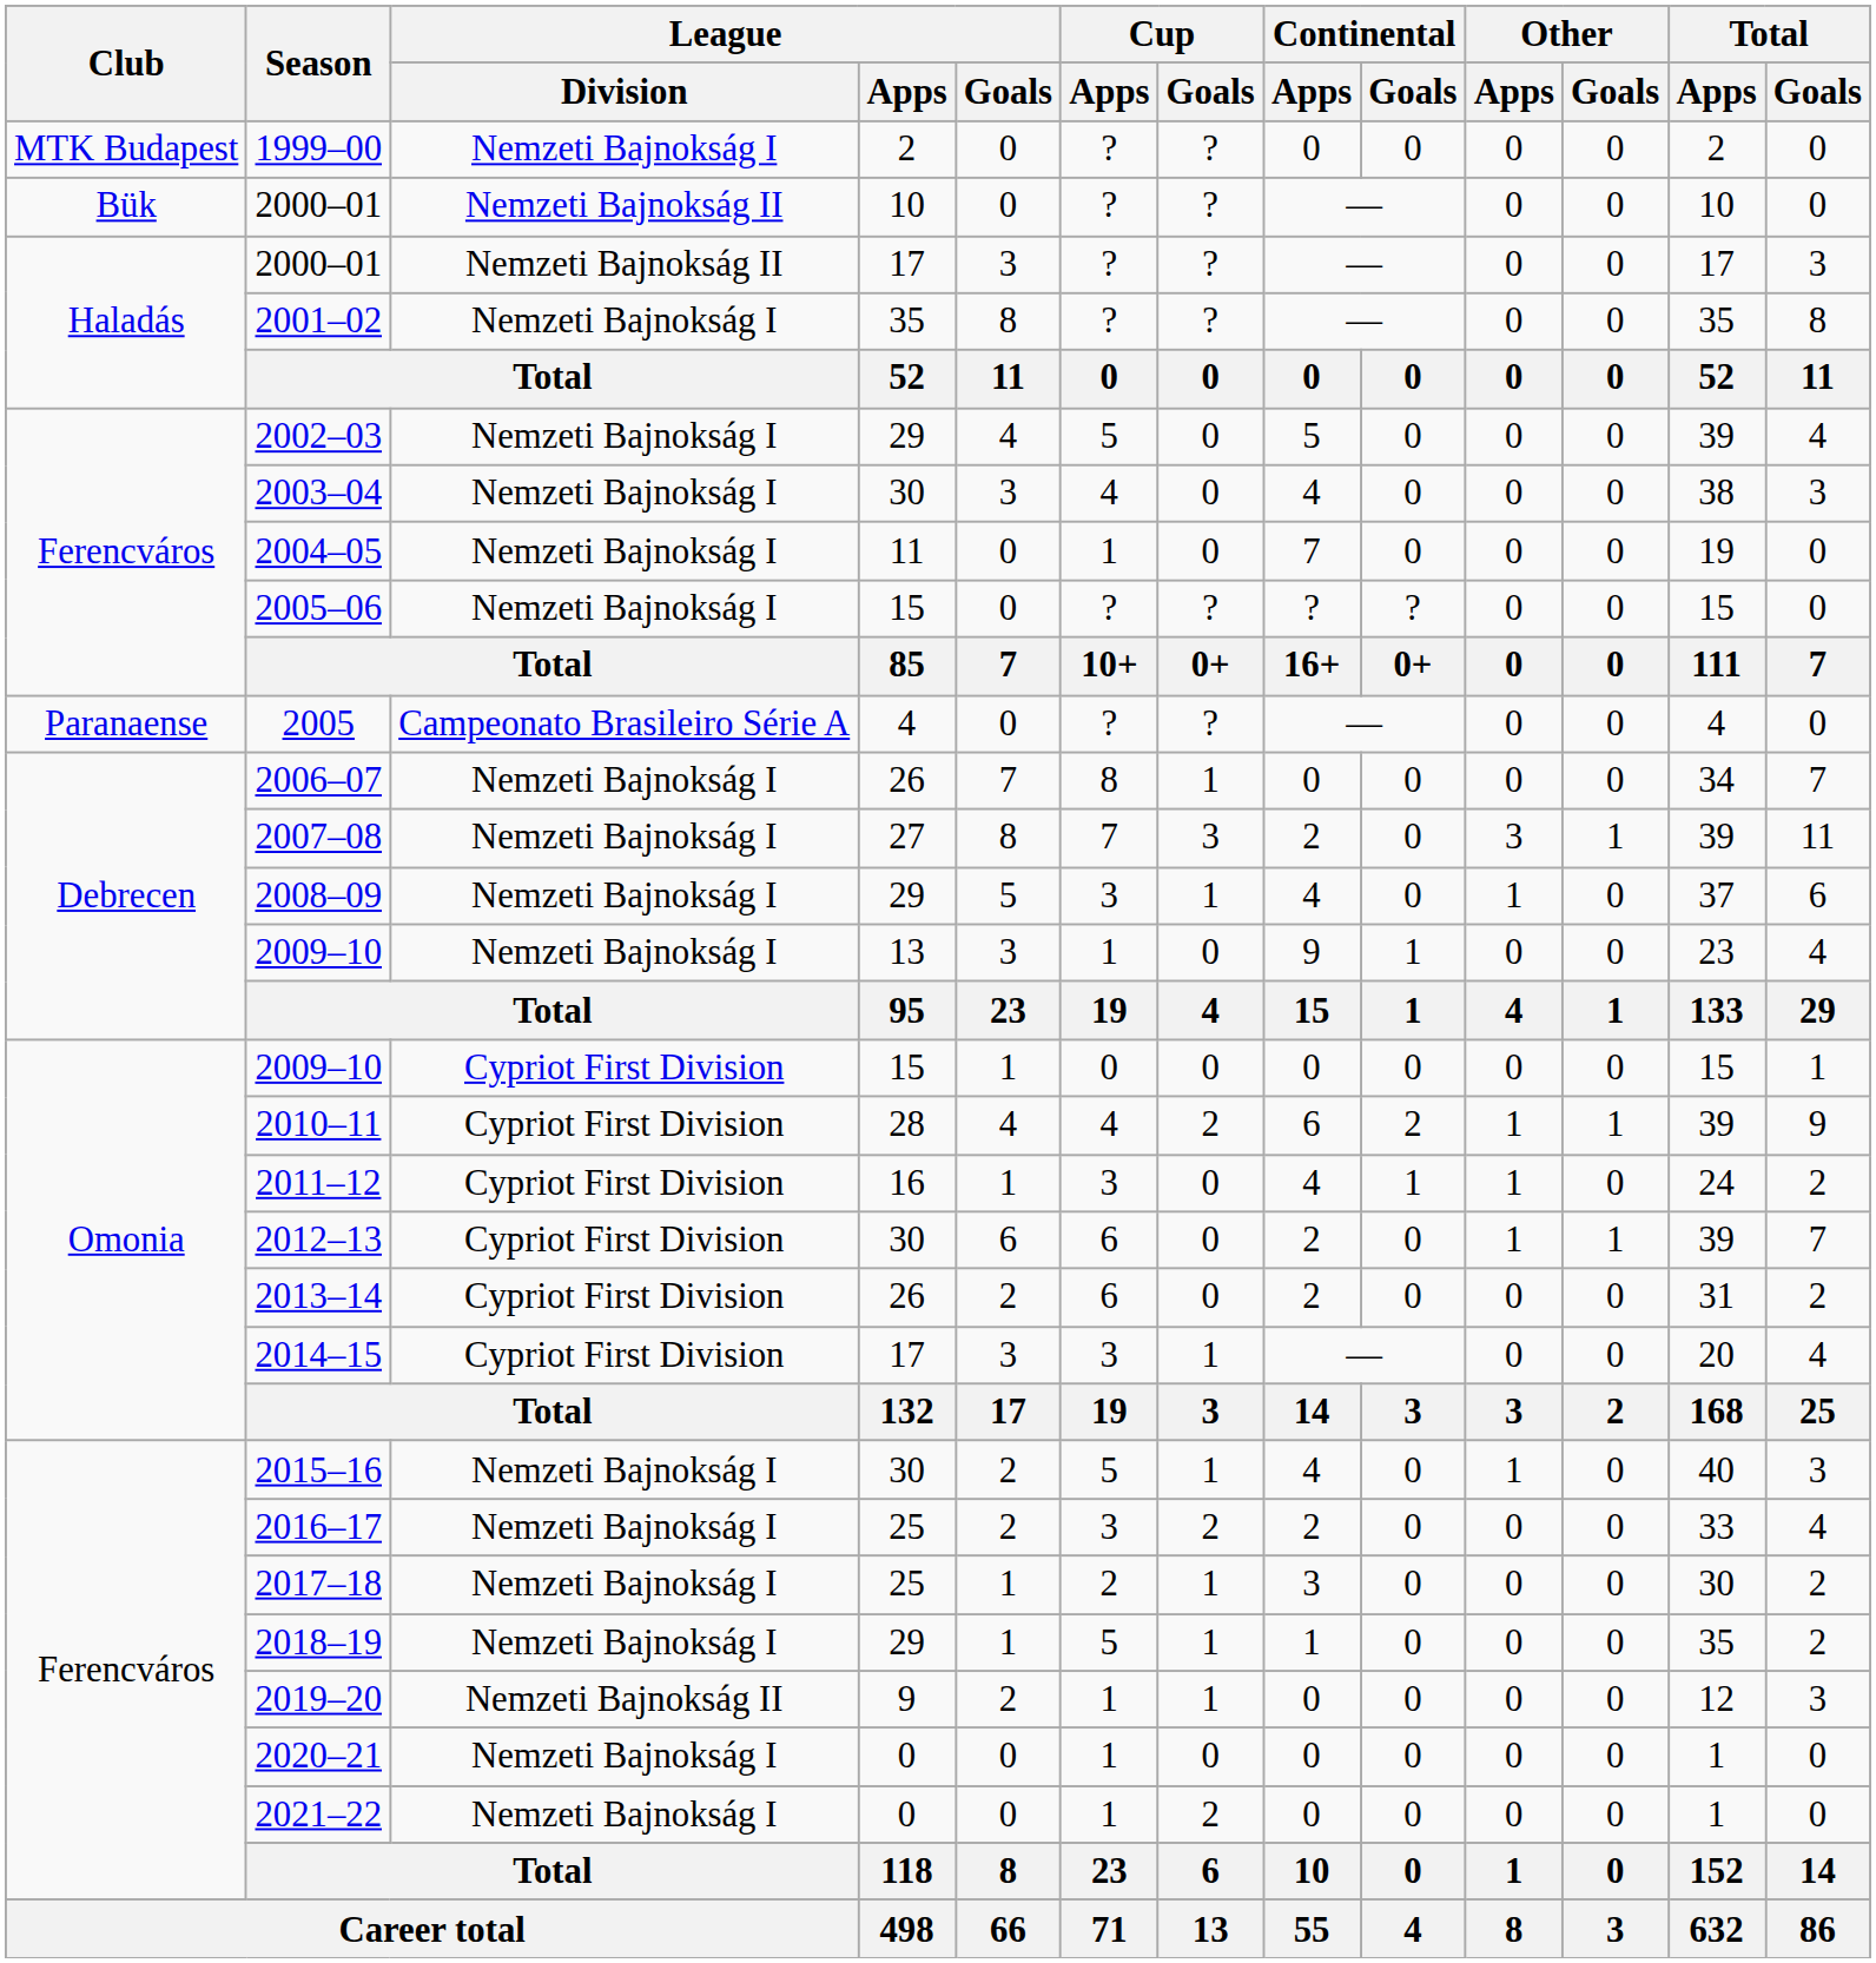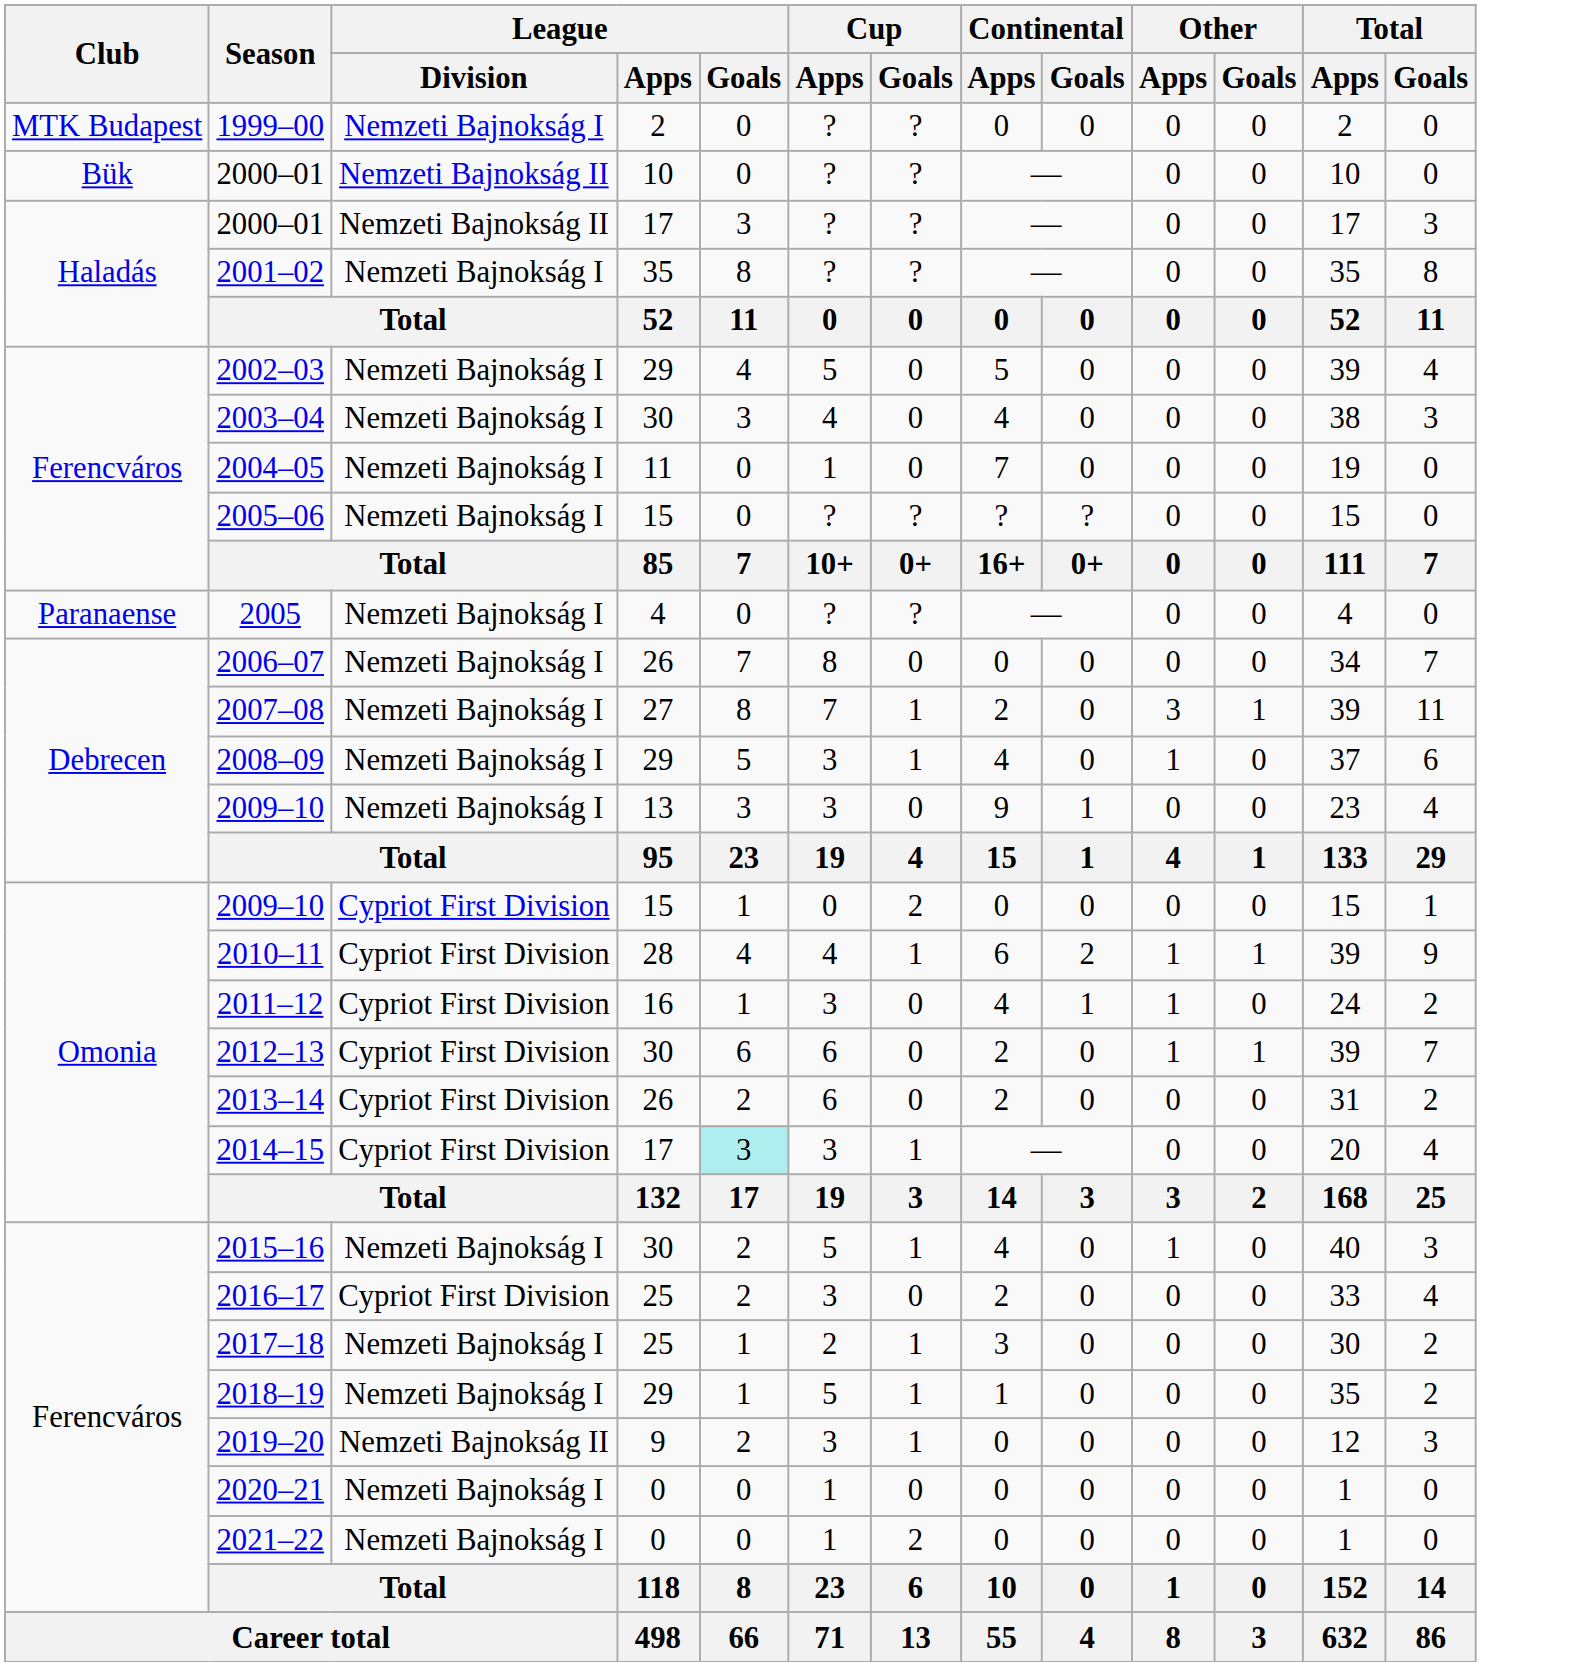 <table class="wikitable" style="text-align:center">
 <tr>
 <th rowspan="2">Club</th>
 <th rowspan="2">Season</th>
 <th colspan="3">League</th>
 <th colspan="2">Cup</th>
 <th colspan="2">Continental</th>
 <th colspan="2">Other</th>
 <th colspan="2">Total</th>
 </tr>
 <tr>
 <th>Division</th>
 <th>Apps</th>
 <th>Goals</th>
 <th>Apps</th>
 <th>Goals</th>
 <th>Apps</th>
 <th>Goals</th>
 <th>Apps</th>
 <th>Goals</th>
 <th>Apps</th>
 <th>Goals</th>
 </tr>
 <tr>
 <td><a href='#'>MTK Budapest</a></td>
 <td><a href='#'>1999–00</a></td>
 <td><a href='#'>Nemzeti Bajnokság I</a></td>
 <td>2</td>
 <td>0</td>
 <td>?</td>
 <td>?</td>
 <td>0</td>
 <td>0</td>
 <td>0</td>
 <td>0</td>
 <td>2</td>
 <td>0</td>
 </tr>
 <tr>
 <td><a href='#'>Bük</a></td>
 <td>2000–01</td>
 <td><a href='#'>Nemzeti Bajnokság II</a></td>
 <td>10</td>
 <td>0</td>
 <td>?</td>
 <td>?</td>
 <td colspan="2">—</td>
 <td>0</td>
 <td>0</td>
 <td>10</td>
 <td>0</td>
 </tr>
 <tr>
 <td rowspan="3"><a href='#'>Haladás</a></td>
 <td>2000–01</td>
 <td>Nemzeti Bajnokság II</td>
 <td>17</td>
 <td>3</td>
 <td>?</td>
 <td>?</td>
 <td colspan="2">—</td>
 <td>0</td>
 <td>0</td>
 <td>17</td>
 <td>3</td>
 </tr>
 <tr>
 <td><a href='#'>2001–02</a></td>
 <td>Nemzeti Bajnokság I</td>
 <td>35</td>
 <td>8</td>
 <td>?</td>
 <td>?</td>
 <td colspan="2">—</td>
 <td>0</td>
 <td>0</td>
 <td>35</td>
 <td>8</td>
 </tr>
 <tr>
 <th colspan="2">Total</th>
 <th>52</th>
 <th>11</th>
 <th>0</th>
 <th>0</th>
 <th>0</th>
 <th>0</th>
 <th>0</th>
 <th>0</th>
 <th>52</th>
 <th>11</th>
 </tr>
 <tr>
 <td rowspan="5"><a href='#'>Ferencváros</a></td>
 <td><a href='#'>2002–03</a></td>
 <td>Nemzeti Bajnokság I</td>
 <td>29</td>
 <td>4</td>
 <td>5</td>
 <td>0</td>
 <td>5</td>
 <td>0</td>
 <td>0</td>
 <td>0</td>
 <td>39</td>
 <td>4</td>
 </tr>
 <tr>
 <td><a href='#'>2003–04</a></td>
 <td>Nemzeti Bajnokság I</td>
 <td>30</td>
 <td>3</td>
 <td>4</td>
 <td>0</td>
 <td>4</td>
 <td>0</td>
 <td>0</td>
 <td>0</td>
 <td>38</td>
 <td>3</td>
 </tr>
 <tr>
 <td><a href='#'>2004–05</a></td>
 <td>Nemzeti Bajnokság I</td>
 <td>11</td>
 <td>0</td>
 <td>1</td>
 <td>0</td>
 <td>7</td>
 <td>0</td>
 <td>0</td>
 <td>0</td>
 <td>19</td>
 <td>0</td>
 </tr>
 <tr>
 <td><a href='#'>2005–06</a></td>
 <td>Nemzeti Bajnokság I</td>
 <td>15</td>
 <td>0</td>
 <td>?</td>
 <td>?</td>
 <td>?</td>
 <td>?</td>
 <td>0</td>
 <td>0</td>
 <td>15</td>
 <td>0</td>
 </tr>
 <tr>
 <th colspan="2">Total</th>
 <th>85</th>
 <th>7</th>
 <th>10+</th>
 <th>0+</th>
 <th>16+</th>
 <th>0+</th>
 <th>0</th>
 <th>0</th>
 <th>111</th>
 <th>7</th>
 </tr>
 <tr>
 <td><a href='#'>Paranaense</a></td>
 <td><a href='#'>2005</a></td>
-<td><a href='#'>Campeonato Brasileiro Série A</a></td>
+<td>Nemzeti Bajnokság I</td>
 <td>4</td>
 <td>0</td>
 <td>?</td>
 <td>?</td>
 <td colspan="2">—</td>
 <td>0</td>
 <td>0</td>
 <td>4</td>
 <td>0</td>
 </tr>
 <tr>
 <td rowspan="5"><a href='#'>Debrecen</a></td>
 <td><a href='#'>2006–07</a></td>
 <td>Nemzeti Bajnokság I</td>
 <td>26</td>
 <td>7</td>
 <td>8</td>
-<td>1</td>
+<td>0</td>
 <td>0</td>
 <td>0</td>
 <td>0</td>
 <td>0</td>
 <td>34</td>
 <td>7</td>
 </tr>
 <tr>
 <td><a href='#'>2007–08</a></td>
 <td>Nemzeti Bajnokság I</td>
 <td>27</td>
 <td>8</td>
 <td>7</td>
-<td>3</td>
+<td>1</td>
 <td>2</td>
 <td>0</td>
 <td>3</td>
 <td>1</td>
 <td>39</td>
 <td>11</td>
 </tr>
 <tr>
 <td><a href='#'>2008–09</a></td>
 <td>Nemzeti Bajnokság I</td>
 <td>29</td>
 <td>5</td>
 <td>3</td>
 <td>1</td>
 <td>4</td>
 <td>0</td>
 <td>1</td>
 <td>0</td>
 <td>37</td>
 <td>6</td>
 </tr>
 <tr>
 <td><a href='#'>2009–10</a></td>
 <td>Nemzeti Bajnokság I</td>
 <td>13</td>
 <td>3</td>
-<td>1</td>
+<td>3</td>
 <td>0</td>
 <td>9</td>
 <td>1</td>
 <td>0</td>
 <td>0</td>
 <td>23</td>
 <td>4</td>
 </tr>
 <tr>
 <th colspan="2">Total</th>
 <th>95</th>
 <th>23</th>
 <th>19</th>
 <th>4</th>
 <th>15</th>
 <th>1</th>
 <th>4</th>
 <th>1</th>
 <th>133</th>
 <th>29</th>
 </tr>
 <tr>
 <td rowspan="7"><a href='#'>Omonia</a></td>
 <td><a href='#'>2009–10</a></td>
 <td><a href='#'>Cypriot First Division</a></td>
 <td>15</td>
 <td>1</td>
 <td>0</td>
-<td>0</td>
+<td>2</td>
 <td>0</td>
 <td>0</td>
 <td>0</td>
 <td>0</td>
 <td>15</td>
 <td>1</td>
 </tr>
 <tr>
 <td><a href='#'>2010–11</a></td>
 <td>Cypriot First Division</td>
 <td>28</td>
 <td>4</td>
 <td>4</td>
-<td>2</td>
+<td>1</td>
 <td>6</td>
 <td>2</td>
 <td>1</td>
 <td>1</td>
 <td>39</td>
 <td>9</td>
 </tr>
 <tr>
 <td><a href='#'>2011–12</a></td>
 <td>Cypriot First Division</td>
 <td>16</td>
 <td>1</td>
 <td>3</td>
 <td>0</td>
 <td>4</td>
 <td>1</td>
 <td>1</td>
 <td>0</td>
 <td>24</td>
 <td>2</td>
 </tr>
 <tr>
 <td><a href='#'>2012–13</a></td>
 <td>Cypriot First Division</td>
 <td>30</td>
 <td>6</td>
 <td>6</td>
 <td>0</td>
 <td>2</td>
 <td>0</td>
 <td>1</td>
 <td>1</td>
 <td>39</td>
 <td>7</td>
 </tr>
 <tr>
 <td><a href='#'>2013–14</a></td>
 <td>Cypriot First Division</td>
 <td>26</td>
 <td>2</td>
 <td>6</td>
 <td>0</td>
 <td>2</td>
 <td>0</td>
 <td>0</td>
 <td>0</td>
 <td>31</td>
 <td>2</td>
 </tr>
 <tr>
 <td><a href='#'>2014–15</a></td>
 <td>Cypriot First Division</td>
 <td>17</td>
-<td>3</td>
+<td style="background: paleturquoise;">3</td>
 <td>3</td>
 <td>1</td>
 <td colspan="2">—</td>
 <td>0</td>
 <td>0</td>
 <td>20</td>
 <td>4</td>
 </tr>
 <tr>
 <th colspan="2">Total</th>
 <th>132</th>
 <th>17</th>
 <th>19</th>
 <th>3</th>
 <th>14</th>
 <th>3</th>
 <th>3</th>
 <th>2</th>
 <th>168</th>
 <th>25</th>
 </tr>
 <tr>
 <td rowspan="8">Ferencváros</td>
 <td><a href='#'>2015–16</a></td>
 <td>Nemzeti Bajnokság I</td>
 <td>30</td>
 <td>2</td>
 <td>5</td>
 <td>1</td>
 <td>4</td>
 <td>0</td>
 <td>1</td>
 <td>0</td>
 <td>40</td>
 <td>3</td>
 </tr>
 <tr>
 <td><a href='#'>2016–17</a></td>
-<td>Nemzeti Bajnokság I</td>
+<td>Cypriot First Division</td>
 <td>25</td>
 <td>2</td>
 <td>3</td>
-<td>2</td>
+<td>0</td>
 <td>2</td>
 <td>0</td>
 <td>0</td>
 <td>0</td>
 <td>33</td>
 <td>4</td>
 </tr>
 <tr>
 <td><a href='#'>2017–18</a></td>
 <td>Nemzeti Bajnokság I</td>
 <td>25</td>
 <td>1</td>
 <td>2</td>
 <td>1</td>
 <td>3</td>
 <td>0</td>
 <td>0</td>
 <td>0</td>
 <td>30</td>
 <td>2</td>
 </tr>
 <tr>
 <td><a href='#'>2018–19</a></td>
 <td>Nemzeti Bajnokság I</td>
 <td>29</td>
 <td>1</td>
 <td>5</td>
 <td>1</td>
 <td>1</td>
 <td>0</td>
 <td>0</td>
 <td>0</td>
 <td>35</td>
 <td>2</td>
 </tr>
 <tr>
 <td><a href='#'>2019–20</a></td>
 <td>Nemzeti Bajnokság II</td>
 <td>9</td>
 <td>2</td>
-<td>1</td>
+<td>3</td>
 <td>1</td>
 <td>0</td>
 <td>0</td>
 <td>0</td>
 <td>0</td>
 <td>12</td>
 <td>3</td>
 </tr>
 <tr>
 <td><a href='#'>2020–21</a></td>
 <td>Nemzeti Bajnokság I</td>
 <td>0</td>
 <td>0</td>
 <td>1</td>
 <td>0</td>
 <td>0</td>
 <td>0</td>
 <td>0</td>
 <td>0</td>
 <td>1</td>
 <td>0</td>
 </tr>
 <tr>
 <td><a href='#'>2021–22</a></td>
 <td>Nemzeti Bajnokság I</td>
 <td>0</td>
 <td>0</td>
 <td>1</td>
 <td>2</td>
 <td>0</td>
 <td>0</td>
 <td>0</td>
 <td>0</td>
 <td>1</td>
 <td>0</td>
 </tr>
 <tr>
 <th colspan="2">Total</th>
 <th>118</th>
 <th>8</th>
 <th>23</th>
 <th>6</th>
 <th>10</th>
 <th>0</th>
 <th>1</th>
 <th>0</th>
 <th>152</th>
 <th>14</th>
 </tr>
 <tr>
 <th colspan="3">Career total</th>
 <th>498</th>
 <th>66</th>
 <th>71</th>
 <th>13</th>
 <th>55</th>
 <th>4</th>
 <th>8</th>
 <th>3</th>
 <th>632</th>
 <th>86</th>
 </tr>
 </table>
